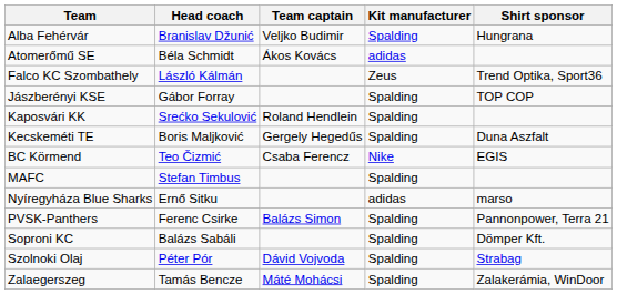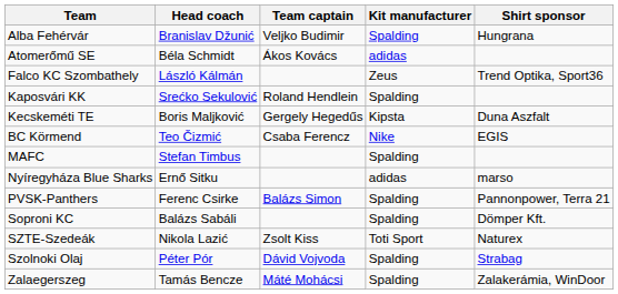 <table class="wikitable sortable" style="font-size:95%; text-align: left;">
 <tr>
 <th>Team</th>
 <th>Head coach</th>
 <th>Team captain</th>
 <th>Kit manufacturer</th>
 <th>Shirt sponsor</th>
 </tr>
 <tr>
 <td>Alba Fehérvár</td>
 <td> <a href='#'>Branislav Džunić</a></td>
 <td> Veljko Budimir</td>
 <td><a href='#'>Spalding</a></td>
 <td>Hungrana</td>
 </tr>
 <tr>
 <td>Atomerőmű SE</td>
 <td> Béla Schmidt</td>
 <td> Ákos Kovács</td>
 <td><a href='#'>adidas</a></td>
 <td></td>
 </tr>
 <tr>
 <td>Falco KC Szombathely</td>
 <td> <a href='#'>László Kálmán</a></td>
 <td></td>
 <td>Zeus</td>
 <td>Trend Optika, Sport36</td>
 </tr>
 <tr>
-<td>Jászberényi KSE</td>
-<td> Gábor Forray</td>
-<td></td>
-<td>Spalding</td>
-<td>TOP COP</td>
-</tr>
-<tr>
 <td>Kaposvári KK</td>
 <td> <a href='#'>Srećko Sekulović</a></td>
 <td> Roland Hendlein</td>
 <td>Spalding</td>
 <td></td>
 </tr>
 <tr>
 <td>Kecskeméti TE</td>
 <td> Boris Maljković</td>
 <td> Gergely Hegedűs</td>
-<td>Spalding</td>
+<td>Kipsta</td>
 <td>Duna Aszfalt</td>
 </tr>
 <tr>
 <td>BC Körmend</td>
 <td> <a href='#'>Teo Čizmić</a></td>
 <td> Csaba Ferencz</td>
 <td><a href='#'>Nike</a></td>
 <td>EGIS</td>
 </tr>
 <tr>
 <td>MAFC</td>
 <td> <a href='#'>Stefan Timbus</a></td>
 <td></td>
 <td>Spalding</td>
 <td></td>
 </tr>
 <tr>
 <td>Nyíregyháza Blue Sharks</td>
 <td> Ernő Sitku</td>
 <td></td>
 <td>adidas</td>
 <td>marso</td>
 </tr>
 <tr>
 <td>PVSK-Panthers</td>
 <td> Ferenc Csirke</td>
 <td> <a href='#'>Balázs Simon</a></td>
 <td>Spalding</td>
 <td>Pannonpower, Terra 21</td>
 </tr>
 <tr>
 <td>Soproni KC</td>
 <td> Balázs Sabáli</td>
 <td></td>
 <td>Spalding</td>
 <td>Dömper Kft.</td>
 </tr>
 <tr>
+<td>SZTE-Szedeák</td>
+<td> Nikola Lazić</td>
+<td> Zsolt Kiss</td>
+<td>Toti Sport</td>
+<td>Naturex</td>
+</tr>
+<tr>
 <td>Szolnoki Olaj</td>
 <td> <a href='#'>Péter Pór</a></td>
 <td> <a href='#'>Dávid Vojvoda</a></td>
 <td>Spalding</td>
 <td><a href='#'>Strabag</a></td>
 </tr>
 <tr>
 <td>Zalaegerszeg</td>
 <td> Tamás Bencze</td>
 <td> <a href='#'>Máté Mohácsi</a></td>
 <td>Spalding</td>
 <td>Zalakerámia, WinDoor</td>
 </tr>
 </table>
